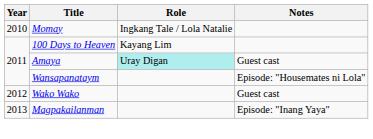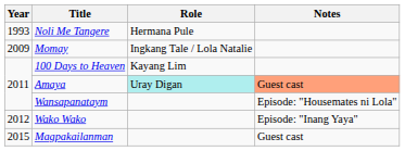 <table class="wikitable sortable">
 <tr>
 <th>Year</th>
 <th>Title</th>
 <th>Role</th>
 <th>Notes</th>
 </tr>
 <tr>
-<td>2010</td>
+<td>1993</td>
+<td><em><a href='#'>Noli Me Tangere</a></em></td>
+<td>Hermana Pule</td>
+<td></td>
+</tr>
+<tr>
+<td>2009</td>
 <td><em><a href='#'>Momay</a></em></td>
 <td>Ingkang Tale / Lola Natalie</td>
 <td></td>
 </tr>
 <tr>
 <td rowspan="3">2011</td>
 <td><em><a href='#'>100 Days to Heaven</a></em></td>
 <td>Kayang Lim</td>
 <td></td>
 </tr>
 <tr>
 <td><em><a href='#'>Amaya</a></em></td>
 <td style="background: paleturquoise;">Uray Digan</td>
-<td>Guest cast</td>
+<td style="background: lightsalmon;">Guest cast</td>
 </tr>
 <tr>
 <td><em><a href='#'>Wansapanataym</a></em></td>
 <td></td>
 <td>Episode: "Housemates ni Lola"</td>
 </tr>
 <tr>
 <td>2012</td>
 <td><em><a href='#'>Wako Wako</a></em></td>
 <td></td>
+<td>Episode: "Inang Yaya" </td>
+</tr>
+<tr>
+<td>2015</td>
+<td><em><a href='#'>Magpakailanman</a></em></td>
+<td></td>
 <td>Guest cast</td>
 </tr>
-<tr>
-<td>2013</td>
-<td><em><a href='#'>Magpakailanman</a></em></td>
-<td></td>
-<td>Episode: "Inang Yaya" </td>
-</tr>
 </table>
